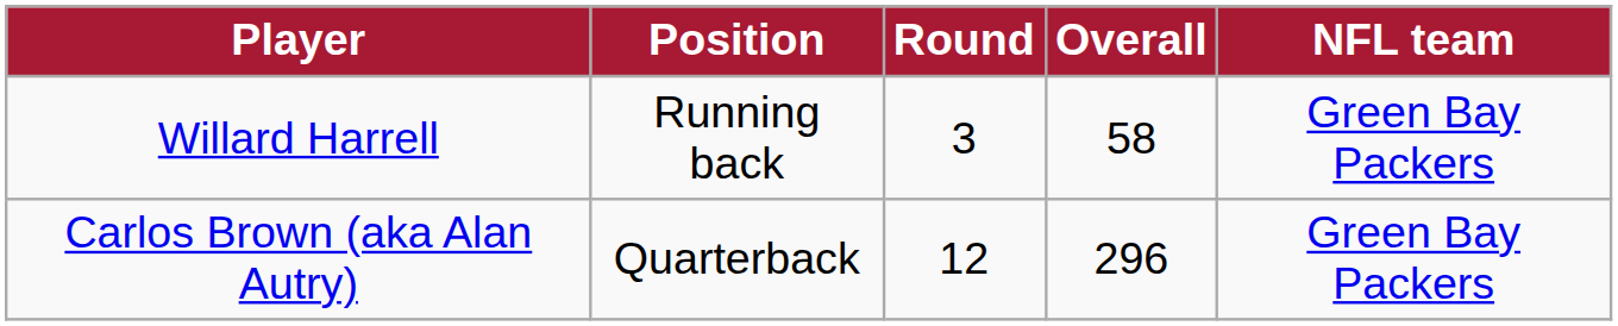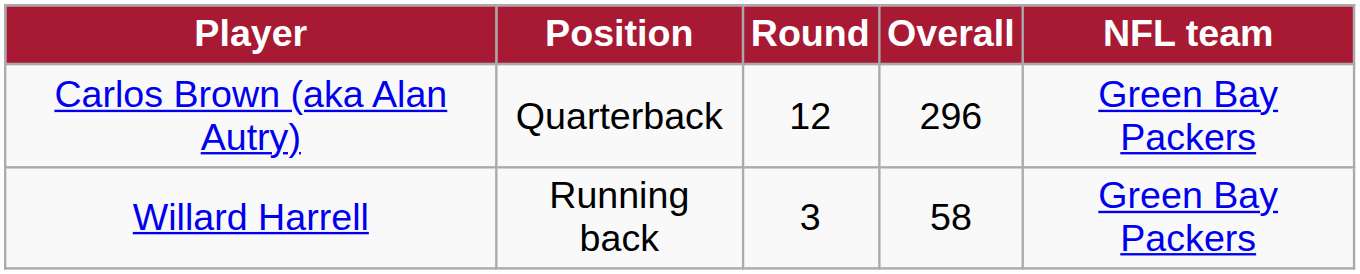 <table class="wikitable" width="65%">
 <tr align="center"  style="background:#A81933;color:#FFFFFF;">
 <td><strong>Player</strong></td>
 <td><strong>Position</strong></td>
 <td><strong>Round</strong></td>
 <td><strong>Overall</strong></td>
 <td><strong>NFL team</strong></td>
 </tr>
 <tr align="center" bgcolor="">
+<td><a href='#'>Carlos Brown (aka Alan Autry)</a></td>
+<td>Quarterback</td>
+<td>12</td>
+<td>296</td>
+<td><a href='#'>Green Bay Packers</a></td>
+</tr>
+<tr align="center" bgcolor="">
 <td><a href='#'>Willard Harrell</a></td>
 <td>Running back</td>
 <td>3</td>
 <td>58</td>
 <td><a href='#'>Green Bay Packers</a></td>
 </tr>
-<tr align="center" bgcolor="">
-<td><a href='#'>Carlos Brown (aka Alan Autry)</a></td>
-<td>Quarterback</td>
-<td>12</td>
-<td>296</td>
-<td><a href='#'>Green Bay Packers</a></td>
-</tr>
 </table>
